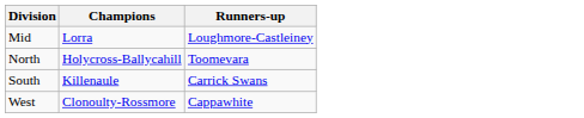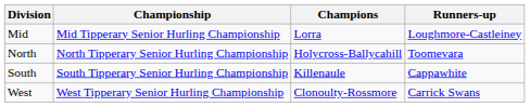 <table class=wikitable>
 <tr>
 <th>Division</th>
+<th>Championship</th>
 <th>Champions</th>
 <th>Runners-up</th>
 </tr>
 <tr>
 <td>Mid</td>
+<td><a href='#'>Mid Tipperary Senior Hurling Championship</a></td>
 <td><a href='#'>Lorra</a></td>
 <td><a href='#'>Loughmore-Castleiney</a></td>
 </tr>
 <tr>
 <td>North</td>
+<td><a href='#'>North Tipperary Senior Hurling Championship</a></td>
 <td><a href='#'>Holycross-Ballycahill</a></td>
 <td><a href='#'>Toomevara</a></td>
 </tr>
 <tr>
 <td>South</td>
+<td><a href='#'>South Tipperary Senior Hurling Championship</a></td>
 <td><a href='#'>Killenaule</a></td>
-<td><a href='#'>Carrick Swans</a></td>
+<td><a href='#'>Cappawhite</a></td>
 </tr>
 <tr>
 <td>West</td>
+<td><a href='#'>West Tipperary Senior Hurling Championship</a></td>
 <td><a href='#'>Clonoulty-Rossmore</a></td>
-<td><a href='#'>Cappawhite</a></td>
+<td><a href='#'>Carrick Swans</a></td>
 </tr>
 </table>
